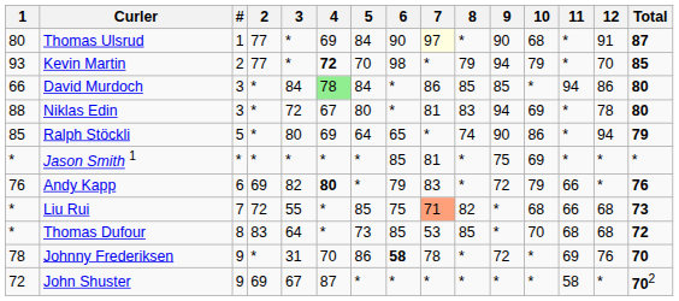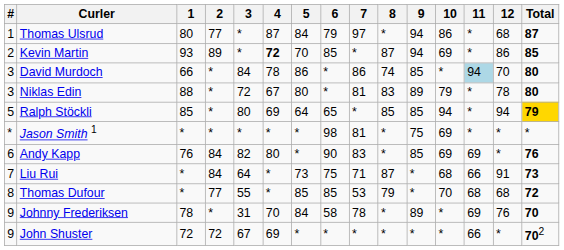 <table class="wikitable">
 <tr>
+<th>#</th>
+<th width=200>Curler</th>
 <th width=30>1</th>
-<th width=200>Curler</th>
-<th>#</th>
 <th width=30>2</th>
 <th width=30>3</th>
 <th width=30>4</th>
 <th width=30>5</th>
 <th width=30>6</th>
 <th width=30>7</th>
 <th width=30>8</th>
 <th width=30>9</th>
 <th width=30>10</th>
 <th width=30>11</th>
 <th width=30>12</th>
 <th width=40>Total</th>
 </tr>
 <tr>
+<td>1</td>
+<td> <a href='#'>Thomas Ulsrud</a></td>
 <td>80</td>
-<td> <a href='#'>Thomas Ulsrud</a></td>
-<td>1</td>
 <td>77</td>
 <td>*</td>
-<td>69</td>
+<td>87</td>
 <td>84</td>
-<td>90</td>
-<td style="background: lightyellow;">97</td>
+<td>79</td>
+<td>97</td>
 <td>*</td>
-<td>90</td>
+<td>94</td>
+<td>86</td>
+<td>*</td>
 <td>68</td>
-<td>*</td>
-<td>91</td>
 <td><strong>87</strong></td>
 </tr>
 <tr>
+<td>2</td>
+<td> <a href='#'>Kevin Martin</a></td>
 <td>93</td>
-<td> <a href='#'>Kevin Martin</a></td>
-<td>2</td>
-<td>77</td>
+<td>89</td>
 <td>*</td>
 <td><strong>72</strong></td>
 <td>70</td>
-<td>98</td>
+<td>85</td>
 <td>*</td>
-<td>79</td>
+<td>87</td>
 <td>94</td>
-<td>79</td>
+<td>69</td>
 <td>*</td>
-<td>70</td>
+<td>86</td>
 <td><strong>85</strong></td>
 </tr>
 <tr>
+<td>3</td>
+<td> <a href='#'>David Murdoch</a></td>
 <td>66</td>
-<td> <a href='#'>David Murdoch</a></td>
-<td>3</td>
 <td>*</td>
 <td>84</td>
-<td style="background: lightgreen;">78</td>
-<td>84</td>
+<td>78</td>
+<td>86</td>
 <td>*</td>
 <td>86</td>
-<td>85</td>
+<td>74</td>
 <td>85</td>
 <td>*</td>
-<td>94</td>
-<td>86</td>
+<td style="background: lightblue;">94</td>
+<td>70</td>
 <td><strong>80</strong></td>
 </tr>
 <tr>
+<td>3</td>
+<td> <a href='#'>Niklas Edin</a></td>
 <td>88</td>
-<td> <a href='#'>Niklas Edin</a></td>
-<td>3</td>
 <td>*</td>
 <td>72</td>
 <td>67</td>
 <td>80</td>
 <td>*</td>
 <td>81</td>
 <td>83</td>
-<td>94</td>
-<td>69</td>
+<td>89</td>
+<td>79</td>
 <td>*</td>
 <td>78</td>
 <td><strong>80</strong></td>
 </tr>
 <tr>
+<td>5</td>
+<td> <a href='#'>Ralph Stöckli</a></td>
 <td>85</td>
-<td> <a href='#'>Ralph Stöckli</a></td>
-<td>5</td>
 <td>*</td>
 <td>80</td>
 <td>69</td>
 <td>64</td>
 <td>65</td>
 <td>*</td>
-<td>74</td>
-<td>90</td>
-<td>86</td>
+<td>85</td>
+<td>85</td>
+<td>94</td>
 <td>*</td>
 <td>94</td>
-<td><strong>79</strong></td>
+<td style="background: gold;"><strong>79</strong></td>
 </tr>
 <tr>
 <td>*</td>
 <td> <em><a href='#'>Jason Smith</a></em> <sup>1</sup></td>
 <td>*</td>
 <td>*</td>
 <td>*</td>
 <td>*</td>
 <td>*</td>
-<td>85</td>
+<td>98</td>
 <td>81</td>
 <td>*</td>
 <td>75</td>
 <td>69</td>
 <td>*</td>
 <td>*</td>
 <td>*</td>
 </tr>
 <tr>
+<td>6</td>
+<td> <a href='#'>Andy Kapp</a></td>
 <td>76</td>
-<td> <a href='#'>Andy Kapp</a></td>
-<td>6</td>
-<td>69</td>
+<td>84</td>
 <td>82</td>
-<td><strong>80</strong></td>
+<td>80</td>
 <td>*</td>
-<td>79</td>
+<td>90</td>
 <td>83</td>
 <td>*</td>
-<td>72</td>
-<td>79</td>
-<td>66</td>
+<td>85</td>
+<td>69</td>
+<td>69</td>
 <td>*</td>
 <td><strong>76</strong></td>
 </tr>
 <tr>
+<td>7</td>
+<td> <a href='#'>Liu Rui</a></td>
 <td>*</td>
-<td> <a href='#'>Liu Rui</a></td>
-<td>7</td>
-<td>72</td>
+<td>84</td>
+<td>64</td>
+<td>*</td>
+<td>73</td>
+<td>75</td>
+<td>71</td>
+<td>87</td>
+<td>*</td>
+<td>68</td>
+<td>66</td>
+<td>91</td>
+<td><strong>73</strong></td>
+</tr>
+<tr>
+<td>8</td>
+<td> <a href='#'>Thomas Dufour</a></td>
+<td>*</td>
+<td>77</td>
 <td>55</td>
 <td>*</td>
 <td>85</td>
-<td>75</td>
-<td style="background: lightsalmon;">71</td>
-<td>82</td>
-<td>*</td>
-<td>68</td>
-<td>66</td>
-<td>68</td>
-<td><strong>73</strong></td>
-</tr>
-<tr>
-<td>*</td>
-<td> <a href='#'>Thomas Dufour</a></td>
-<td>8</td>
-<td>83</td>
-<td>64</td>
-<td>*</td>
-<td>73</td>
 <td>85</td>
 <td>53</td>
-<td>85</td>
+<td>79</td>
 <td>*</td>
 <td>70</td>
 <td>68</td>
 <td>68</td>
 <td><strong>72</strong></td>
 </tr>
 <tr>
+<td>9</td>
+<td> <a href='#'>Johnny Frederiksen</a></td>
 <td>78</td>
-<td> <a href='#'>Johnny Frederiksen</a></td>
-<td>9</td>
 <td>*</td>
 <td>31</td>
 <td>70</td>
-<td>86</td>
-<td><strong>58</strong></td>
+<td>84</td>
+<td>58</td>
 <td>78</td>
 <td>*</td>
-<td>72</td>
+<td>89</td>
 <td>*</td>
 <td>69</td>
 <td>76</td>
 <td><strong>70</strong></td>
 </tr>
 <tr>
+<td>9</td>
+<td> <a href='#'>John Shuster</a></td>
 <td>72</td>
-<td> <a href='#'>John Shuster</a></td>
-<td>9</td>
+<td>72</td>
+<td>67</td>
 <td>69</td>
-<td>67</td>
-<td>87</td>
 <td>*</td>
 <td>*</td>
 <td>*</td>
 <td>*</td>
 <td>*</td>
 <td>*</td>
-<td>58</td>
+<td>66</td>
 <td>*</td>
 <td><strong>70</strong><sup>2</sup></td>
 </tr>
 </table>
